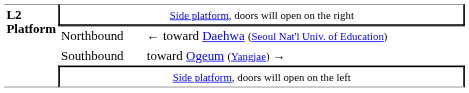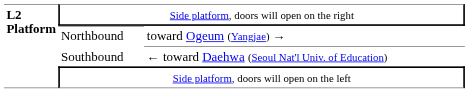 <table table border=0 cellspacing=0 cellpadding=3>
 <tr>
 <td style="border-top:solid 1px gray;border-bottom:solid 1px gray;" width=50 rowspan=10 valign=top><strong>L2<br>Platform</strong></td>
 <td style="border-top:solid 1px gray;border-right:solid 2px black;border-left:solid 2px black;border-bottom:solid 2px black;text-align:center;" colspan=2><small><a href='#'>Side platform</a>, doors will open on the right</small></td>
 </tr>
 <tr>
 <td style="border-bottom:solid 0px gray;border-top:solid 1px gray;" width=100>Northbound</td>
-<td style="border-bottom:solid 0px gray;border-top:solid 1px gray;" width=390>←  toward <a href='#'>Daehwa</a> <small>(<a href='#'>Seoul Nat'l Univ. of Education</a>)</small></td>
+<td>  toward <a href='#'>Ogeum</a> <small>(<a href='#'>Yangjae</a>)</small> →</td>
 </tr>
 <tr>
 <td>Southbound</td>
-<td>  toward <a href='#'>Ogeum</a> <small>(<a href='#'>Yangjae</a>)</small> →</td>
+<td style="border-bottom:solid 0px gray;border-top:solid 1px gray;" width=390>←  toward <a href='#'>Daehwa</a> <small>(<a href='#'>Seoul Nat'l Univ. of Education</a>)</small></td>
 </tr>
 <tr>
 <td style="border-top:solid 2px black;border-right:solid 2px black;border-left:solid 2px black;border-bottom:solid 1px gray;text-align:center;" colspan=2><small><a href='#'>Side platform</a>, doors will open on the left</small></td>
 </tr>
 </table>
